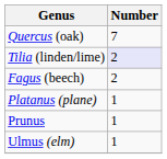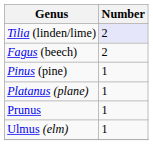 <table class="wikitable sortable">
 <tr>
 <th>Genus</th>
 <th>Number</th>
-</tr>
-<tr>
-<td><em><a href='#'>Quercus</a></em> (oak)</td>
-<td>7</td>
 </tr>
 <tr>
 <td><em><a href='#'>Tilia</a></em> (linden/lime)</td>
 <td style="background: lavender;">2</td>
 </tr>
 <tr>
 <td><em><a href='#'>Fagus</a></em> (beech)</td>
 <td>2</td>
+</tr>
+<tr>
+<td><em><a href='#'>Pinus</a></em> (pine)</td>
+<td>1</td>
 </tr>
 <tr>
 <td><em><a href='#'>Platanus</a> (plane)</td>
 <td>1</td>
 </tr>
 <tr>
 <td></em><a href='#'>Prunus</a><em></td>
 <td>1</td>
 </tr>
 <tr>
 <td></em><a href='#'>Ulmus</a><em> (elm)</td>
 <td>1</td>
 </tr>
 <tr>
 </tr>
 </table>
